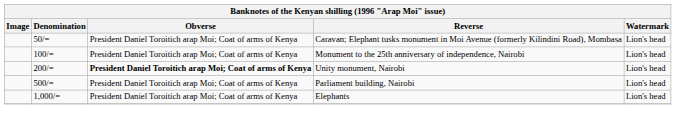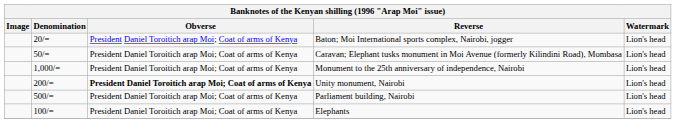 <table class="wikitable" style="font-size: 90%">
 <tr>
 <th colspan=5>Banknotes of the Kenyan shilling (1996 "Arap Moi" issue)</th>
 </tr>
 <tr>
 <th>Image</th>
 <th>Denomination</th>
 <th>Obverse</th>
 <th>Reverse</th>
 <th>Watermark</th>
 </tr>
 <tr>
+<td style="text-align:center;"></td>
+<td>20/=</td>
+<td><a href='#'>President</a> <a href='#'>Daniel Toroitich arap Moi</a>; <a href='#'>Coat of arms of Kenya</a></td>
+<td>Baton; Moi International sports complex, Nairobi, jogger</td>
+<td>Lion's head</td>
+</tr>
+<tr>
 <td></td>
 <td>50/=</td>
 <td>President Daniel Toroitich arap Moi; Coat of arms of Kenya</td>
 <td>Caravan; Elephant tusks monument in Moi Avenue (formerly Kilindini Road), Mombasa</td>
 <td>Lion's head</td>
 </tr>
 <tr>
 <td></td>
-<td>100/=</td>
+<td>1,000/=</td>
 <td>President Daniel Toroitich arap Moi; Coat of arms of Kenya</td>
 <td>Monument to the 25th anniversary of independence, Nairobi</td>
 <td>Lion's head</td>
 </tr>
 <tr>
 <td></td>
 <td>200/=</td>
 <td><strong>President Daniel Toroitich arap Moi; Coat of arms of Kenya</strong></td>
 <td>Unity monument, Nairobi</td>
 <td>Lion's head</td>
 </tr>
 <tr>
 <td></td>
 <td>500/=</td>
 <td>President Daniel Toroitich arap Moi; Coat of arms of Kenya</td>
 <td>Parliament building, Nairobi</td>
 <td>Lion's head</td>
 </tr>
 <tr>
 <td></td>
-<td>1,000/=</td>
+<td>100/=</td>
 <td>President Daniel Toroitich arap Moi; Coat of arms of Kenya</td>
 <td>Elephants</td>
 <td>Lion's head</td>
 </tr>
 <tr>
 </tr>
 </table>
